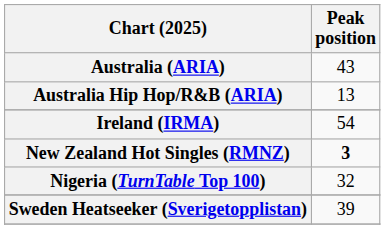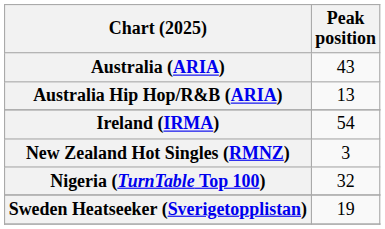 <table class="wikitable plainrowheaders sortable" style="text-align:center">
 <tr>
 <th scope="col">Chart (2025)</th>
 <th scope="col">Peak<br>position</th>
 </tr>
 <tr>
 <th scope="row">Australia (<a href='#'>ARIA</a>)</th>
 <td>43</td>
 </tr>
 <tr>
 <th scope="row">Australia Hip Hop/R&B (<a href='#'>ARIA</a>)</th>
 <td>13</td>
 </tr>
 <tr>
 </tr>
 <tr>
 </tr>
 <tr>
 <th scope="row">Ireland (<a href='#'>IRMA</a>)</th>
 <td>54</td>
 </tr>
 <tr>
 <th scope="row">New Zealand Hot Singles (<a href='#'>RMNZ</a>)</th>
-<td><strong>3</strong></td>
+<td>3</td>
 </tr>
 <tr>
 <th scope="row">Nigeria (<a href='#'><em>TurnTable</em> Top 100</a>)</th>
 <td>32</td>
 </tr>
 <tr>
 </tr>
 <tr>
 <th scope="row">Sweden Heatseeker (<a href='#'>Sverigetopplistan</a>)</th>
-<td>39</td>
+<td>19</td>
 </tr>
 <tr>
 </tr>
 <tr>
 </tr>
 <tr>
 </tr>
 <tr>
 </tr>
 <tr>
 </tr>
 </table>
